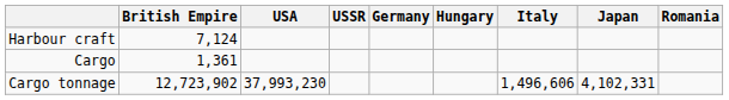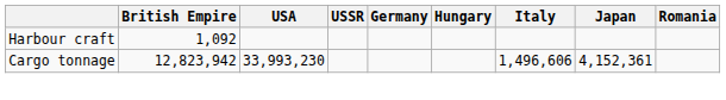 <table class="wikitable"  style ="text-align: right">
 <tr>
 <th></th>
 <th>British Empire</th>
 <th>USA</th>
 <th>USSR</th>
 <th>Germany</th>
 <th>Hungary</th>
 <th>Italy</th>
 <th>Japan</th>
 <th>Romania</th>
 </tr>
 <tr>
 <td>Harbour craft</td>
-<td>7,124</td>
-<td></td>
-<td></td>
-<td></td>
-<td></td>
-<td></td>
-<td></td>
-<td></td>
-</tr>
-<tr>
-<td>Cargo</td>
-<td>1,361</td>
+<td>1,092</td>
 <td></td>
 <td></td>
 <td></td>
 <td></td>
 <td></td>
 <td></td>
 <td></td>
 </tr>
 <tr>
 <td>Cargo tonnage</td>
-<td>12,723,902 </td>
-<td>37,993,230 </td>
+<td>12,823,942 </td>
+<td>33,993,230 </td>
 <td></td>
 <td></td>
 <td></td>
 <td>1,496,606 </td>
-<td>4,102,331 </td>
+<td>4,152,361 </td>
 <td></td>
 </tr>
 </table>
